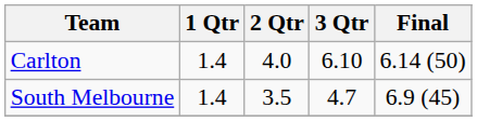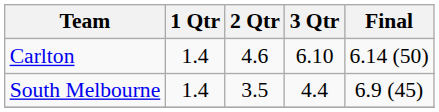 <table class="wikitable">
 <tr>
 <th>Team</th>
 <th>1 Qtr</th>
 <th>2 Qtr</th>
 <th>3 Qtr</th>
 <th>Final</th>
 </tr>
 <tr>
 <td><a href='#'>Carlton</a></td>
 <td align=center>1.4</td>
-<td align=center>4.0</td>
+<td align=center>4.6</td>
 <td align=center>6.10</td>
 <td align=center>6.14 (50)</td>
 </tr>
 <tr>
 <td><a href='#'>South Melbourne</a></td>
 <td align=center>1.4</td>
 <td align=center>3.5</td>
-<td align=center>4.7</td>
+<td align=center>4.4</td>
 <td align=center>6.9 (45)</td>
 </tr>
 <tr>
 </tr>
 </table>
